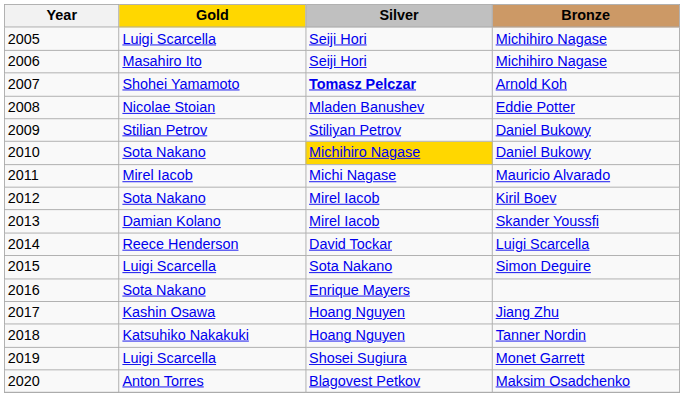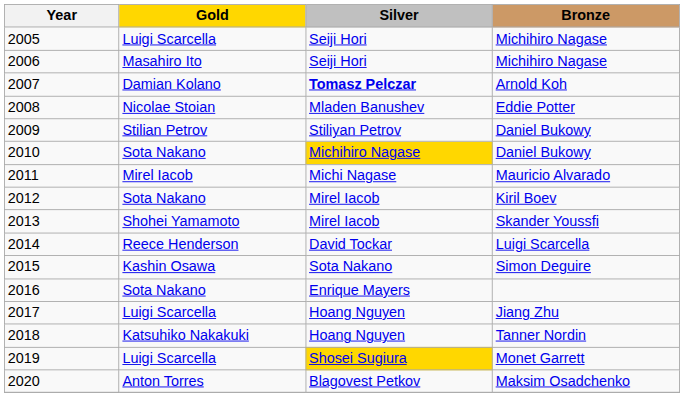 <table class="wikitable">
 <tr align=center>
 <th width="120">Year</th>
 <td width="200" bgcolor="gold"><strong>Gold</strong></td>
 <td width="200" bgcolor="silver"><strong>Silver</strong></td>
 <td width="200" bgcolor="CC9966"><strong>Bronze</strong></td>
 </tr>
 <tr>
 <td>2005</td>
 <td> <a href='#'>Luigi Scarcella</a></td>
 <td> <a href='#'>Seiji Hori</a></td>
 <td> <a href='#'>Michihiro Nagase</a></td>
 </tr>
 <tr>
 <td>2006</td>
 <td> <a href='#'>Masahiro Ito</a></td>
 <td> <a href='#'>Seiji Hori</a></td>
 <td> <a href='#'>Michihiro Nagase</a></td>
 </tr>
 <tr>
 <td>2007</td>
-<td> <a href='#'>Shohei Yamamoto</a></td>
+<td> <a href='#'>Damian Kolano</a></td>
 <td><strong> <a href='#'>Tomasz Pelczar</a></strong></td>
 <td> <a href='#'>Arnold Koh</a></td>
 </tr>
 <tr>
 <td>2008</td>
 <td>  <a href='#'>Nicolae Stoian</a></td>
 <td>  <a href='#'>Mladen Banushev</a></td>
 <td> <a href='#'>Eddie Potter</a></td>
 </tr>
 <tr>
 <td>2009</td>
 <td>  <a href='#'>Stilian Petrov</a></td>
 <td>  <a href='#'>Stiliyan Petrov</a></td>
 <td>  <a href='#'>Daniel Bukowy</a></td>
 </tr>
 <tr>
 <td>2010</td>
 <td> <a href='#'>Sota Nakano</a></td>
 <td style="background: gold;"> <a href='#'>Michihiro Nagase</a></td>
 <td>  <a href='#'>Daniel Bukowy</a></td>
 </tr>
 <tr>
 <td>2011</td>
 <td>  <a href='#'>Mirel Iacob</a></td>
 <td> <a href='#'>Michi Nagase</a></td>
 <td>  <a href='#'>Mauricio Alvarado</a></td>
 </tr>
 <tr>
 <td>2012</td>
 <td> <a href='#'>Sota Nakano</a></td>
 <td>  <a href='#'>Mirel Iacob</a></td>
 <td>  <a href='#'>Kiril Boev</a></td>
 </tr>
 <tr>
 <td>2013</td>
-<td> <a href='#'>Damian Kolano</a></td>
+<td> <a href='#'>Shohei Yamamoto</a></td>
 <td>  <a href='#'>Mirel Iacob</a></td>
 <td>  <a href='#'>Skander Youssfi</a></td>
 </tr>
 <tr>
 <td>2014</td>
 <td> <a href='#'>Reece Henderson</a></td>
 <td> <a href='#'>David Tockar</a></td>
 <td> <a href='#'>Luigi Scarcella</a></td>
 </tr>
 <tr>
 <td>2015</td>
-<td> <a href='#'>Luigi Scarcella</a></td>
+<td>  <a href='#'>Kashin Osawa</a></td>
 <td> <a href='#'>Sota Nakano</a></td>
 <td> <a href='#'>Simon Deguire</a></td>
 </tr>
 <tr>
 <td>2016</td>
 <td> <a href='#'>Sota Nakano</a></td>
 <td> <a href='#'>Enrique Mayers</a></td>
 <td></td>
 </tr>
 <tr>
 <td>2017</td>
-<td>  <a href='#'>Kashin Osawa</a></td>
+<td> <a href='#'>Luigi Scarcella</a></td>
 <td> <a href='#'>Hoang Nguyen</a></td>
 <td> <a href='#'>Jiang Zhu</a></td>
 </tr>
 <tr>
 <td>2018</td>
 <td>  <a href='#'>Katsuhiko Nakakuki</a></td>
 <td> <a href='#'>Hoang Nguyen</a></td>
 <td> <a href='#'>Tanner Nordin</a></td>
 </tr>
 <tr>
 <td>2019</td>
 <td> <a href='#'>Luigi Scarcella</a></td>
-<td> <a href='#'>Shosei Sugiura</a></td>
+<td style="background: gold;"> <a href='#'>Shosei Sugiura</a></td>
 <td> <a href='#'>Monet Garrett</a></td>
 </tr>
 <tr>
 <td>2020</td>
 <td> <a href='#'>Anton Torres</a></td>
 <td> <a href='#'>Blagovest Petkov</a></td>
 <td> <a href='#'>Maksim Osadchenko</a></td>
 </tr>
 <tr>
 </tr>
 </table>
